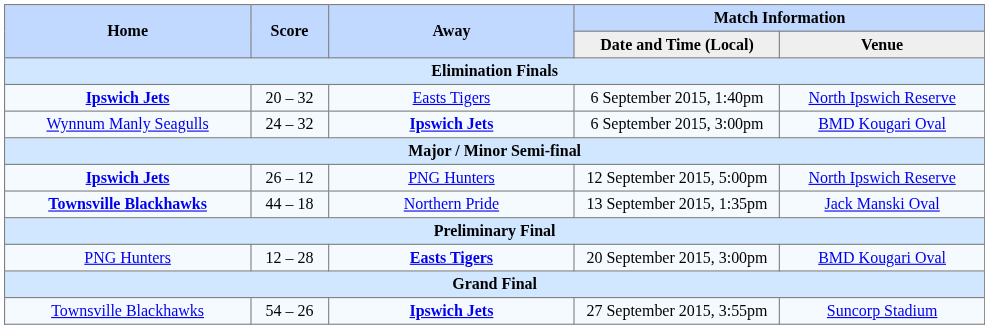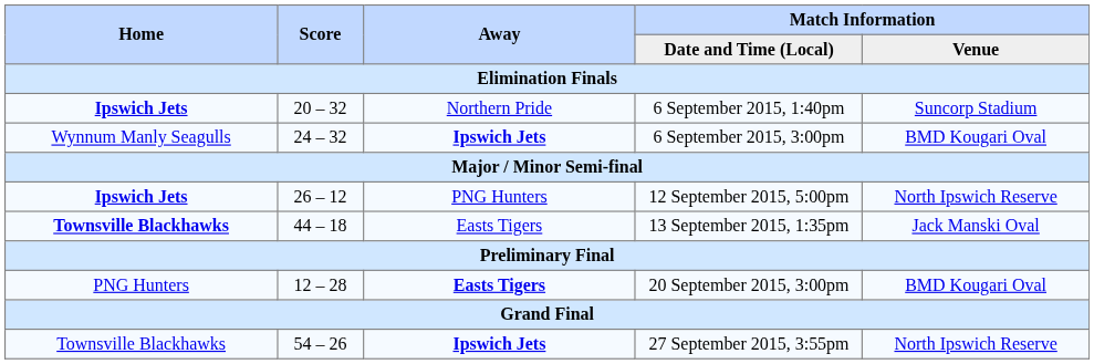 <table border="1" cellpadding="3" cellspacing="0" style="border-collapse:collapse; font-size:90%; text-align:center; width:100%;">
 <tr style="background:#c1d8ff;">
 <th rowspan=2 width=12%>Home</th>
 <th rowspan=2 width=3%>Score</th>
 <th rowspan=2 width=12%>Away</th>
 <th colspan=5>Match Information</th>
 </tr>
 <tr bgcolor=#EFEFEF>
 <th width=10%>Date and Time (Local)</th>
 <th width=10%>Venue</th>
 </tr>
 <tr style="background:#d0e7ff;">
 <td colspan=5><strong>Elimination Finals</strong></td>
 </tr>
 <tr style="background:#f5faff;">
 <td> <strong><a href='#'>Ipswich Jets</a></strong></td>
 <td>20 – 32</td>
-<td> <a href='#'>Easts Tigers</a></td>
+<td> <a href='#'>Northern Pride</a></td>
 <td>6 September 2015, 1:40pm</td>
-<td><a href='#'>North Ipswich Reserve</a></td>
+<td><a href='#'>Suncorp Stadium</a></td>
 </tr>
 <tr style="background:#f5faff;">
 <td> <a href='#'>Wynnum Manly Seagulls</a></td>
 <td>24 – 32</td>
 <td> <strong><a href='#'>Ipswich Jets</a></strong></td>
 <td>6 September 2015, 3:00pm</td>
 <td><a href='#'>BMD Kougari Oval</a></td>
 </tr>
 <tr style="background:#d0e7ff;">
 <td colspan=5><strong>Major / Minor Semi-final</strong></td>
 </tr>
 <tr style="background:#f5faff;">
 <td> <strong><a href='#'>Ipswich Jets</a></strong></td>
 <td>26 – 12</td>
 <td> <a href='#'>PNG Hunters</a></td>
 <td>12 September 2015, 5:00pm</td>
 <td><a href='#'>North Ipswich Reserve</a></td>
 </tr>
 <tr style="background:#f5faff;">
 <td> <strong><a href='#'>Townsville Blackhawks</a></strong></td>
 <td>44 – 18</td>
-<td> <a href='#'>Northern Pride</a></td>
+<td> <a href='#'>Easts Tigers</a></td>
 <td>13 September 2015, 1:35pm</td>
 <td><a href='#'>Jack Manski Oval</a></td>
 </tr>
 <tr style="background:#d0e7ff;">
 <td colspan=5><strong>Preliminary Final</strong></td>
 </tr>
 <tr style="background:#f5faff;">
 <td> <a href='#'>PNG Hunters</a></td>
 <td>12 – 28</td>
 <td> <strong><a href='#'>Easts Tigers</a></strong></td>
 <td>20 September 2015, 3:00pm</td>
 <td><a href='#'>BMD Kougari Oval</a></td>
 </tr>
 <tr style="background:#d0e7ff;">
 <td colspan=5><strong>Grand Final</strong></td>
 </tr>
 <tr style="background:#f5faff;">
 <td> <a href='#'>Townsville Blackhawks</a></td>
 <td>54 – 26</td>
 <td> <strong><a href='#'>Ipswich Jets</a></strong></td>
 <td>27 September 2015, 3:55pm</td>
-<td><a href='#'>Suncorp Stadium</a></td>
+<td><a href='#'>North Ipswich Reserve</a></td>
 </tr>
 </table>
